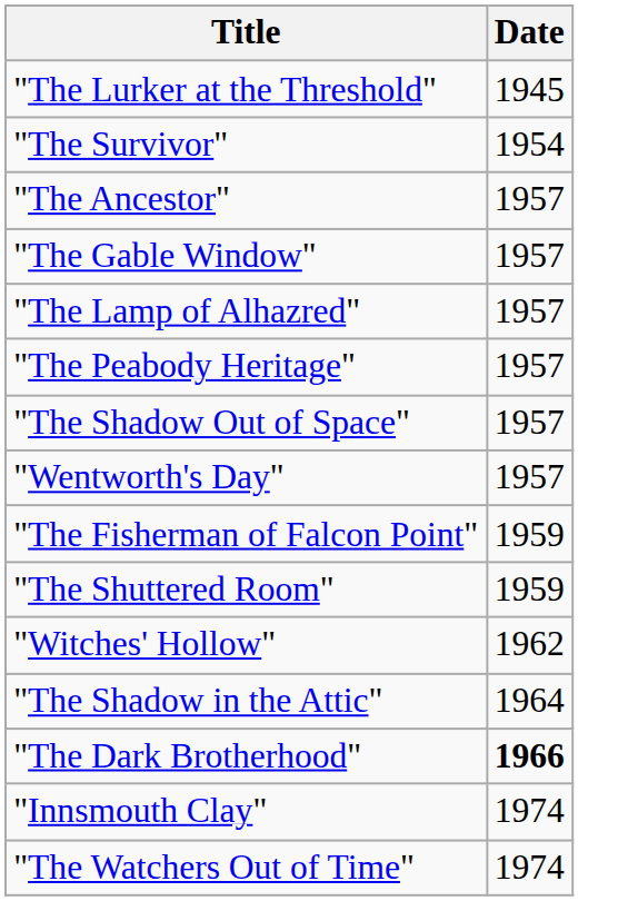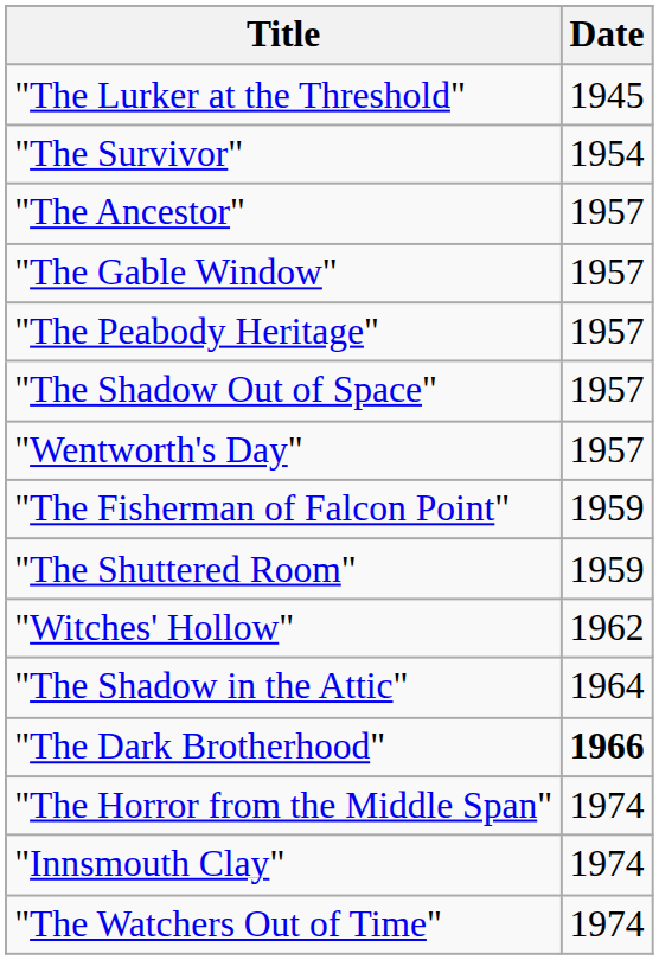 <table class="wikitable">
 <tr>
 <th>Title</th>
 <th>Date</th>
 </tr>
 <tr>
 <td>"<a href='#'>The Lurker at the Threshold</a>"</td>
 <td>1945</td>
 </tr>
 <tr>
 <td>"<a href='#'>The Survivor</a>"</td>
 <td>1954</td>
 </tr>
 <tr>
 <td>"<a href='#'>The Ancestor</a>"</td>
 <td>1957</td>
 </tr>
 <tr>
 <td>"<a href='#'>The Gable Window</a>"</td>
-<td>1957</td>
-</tr>
-<tr>
-<td>"<a href='#'>The Lamp of Alhazred</a>"</td>
 <td>1957</td>
 </tr>
 <tr>
 <td>"<a href='#'>The Peabody Heritage</a>"</td>
 <td>1957</td>
 </tr>
 <tr>
 <td>"<a href='#'>The Shadow Out of Space</a>"</td>
 <td>1957</td>
 </tr>
 <tr>
 <td>"<a href='#'>Wentworth's Day</a>"</td>
 <td>1957</td>
 </tr>
 <tr>
 <td>"<a href='#'>The Fisherman of Falcon Point</a>"</td>
 <td>1959</td>
 </tr>
 <tr>
 <td>"<a href='#'>The Shuttered Room</a>"</td>
 <td>1959</td>
 </tr>
 <tr>
 <td>"<a href='#'>Witches' Hollow</a>"</td>
 <td>1962</td>
 </tr>
 <tr>
 <td>"<a href='#'>The Shadow in the Attic</a>"</td>
 <td>1964</td>
 </tr>
 <tr>
 <td>"<a href='#'>The Dark Brotherhood</a>"</td>
 <td><strong>1966</strong></td>
 </tr>
 <tr>
+<td>"<a href='#'>The Horror from the Middle Span</a>"</td>
+<td>1974</td>
+</tr>
+<tr>
 <td>"<a href='#'>Innsmouth Clay</a>"</td>
 <td>1974</td>
 </tr>
 <tr>
 <td>"<a href='#'>The Watchers Out of Time</a>"</td>
 <td>1974</td>
 </tr>
 </table>
